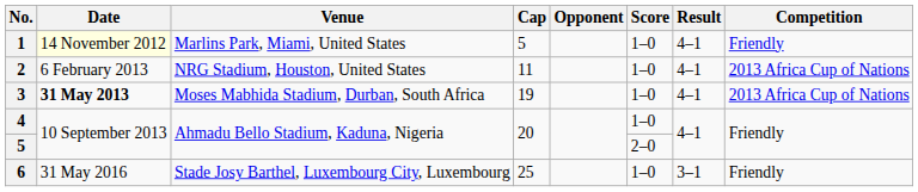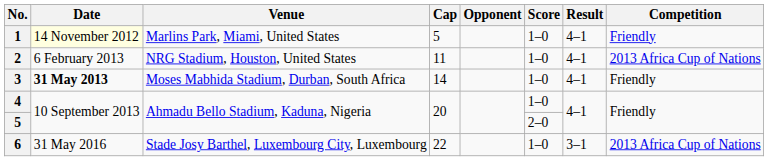 <table class="wikitable sortable plainrowheaders">
 <tr>
 <th scope=col>No.</th>
 <th scope=col data-sort-type=date>Date</th>
 <th scope=col>Venue</th>
 <th scope=col>Cap</th>
 <th scope=col>Opponent</th>
 <th scope=col>Score</th>
 <th scope=col>Result</th>
 <th scope=col>Competition</th>
 </tr>
 <tr>
 <th scope=row>1</th>
 <td style="background: lightyellow;">14 November 2012</td>
 <td><a href='#'>Marlins Park</a>, <a href='#'>Miami</a>, United States</td>
 <td>5</td>
 <td></td>
 <td>1–0</td>
 <td>4–1</td>
 <td><a href='#'>Friendly</a></td>
 </tr>
 <tr>
 <th scope=row>2</th>
 <td>6 February 2013</td>
 <td><a href='#'>NRG Stadium</a>, <a href='#'>Houston</a>, United States</td>
 <td>11</td>
 <td></td>
 <td>1–0</td>
 <td>4–1</td>
 <td><a href='#'>2013 Africa Cup of Nations</a></td>
 </tr>
 <tr>
 <th scope=row>3</th>
 <td><strong>31 May 2013</strong></td>
 <td><a href='#'>Moses Mabhida Stadium</a>, <a href='#'>Durban</a>, South Africa</td>
-<td>19</td>
+<td>14</td>
 <td></td>
 <td>1–0</td>
 <td>4–1</td>
-<td><a href='#'>2013 Africa Cup of Nations</a></td>
+<td>Friendly</td>
 </tr>
 <tr>
 <th scope=row>4</th>
 <td rowspan=2>10 September 2013</td>
 <td rowspan=2><a href='#'>Ahmadu Bello Stadium</a>, <a href='#'>Kaduna</a>, Nigeria</td>
 <td rowspan=2>20</td>
 <td rowspan=2></td>
 <td>1–0</td>
 <td rowspan=2>4–1</td>
 <td rowspan=2>Friendly</td>
 </tr>
 <tr>
 <th scope=row>5</th>
 <td>2–0</td>
 </tr>
 <tr>
 <th scope=row>6</th>
 <td>31 May 2016</td>
 <td><a href='#'>Stade Josy Barthel</a>, <a href='#'>Luxembourg City</a>, Luxembourg</td>
-<td>25</td>
+<td>22</td>
 <td></td>
 <td>1–0</td>
 <td>3–1</td>
-<td>Friendly</td>
+<td><a href='#'>2013 Africa Cup of Nations</a></td>
 </tr>
 </table>
